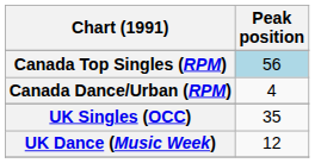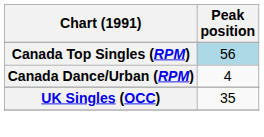 <table class="wikitable sortable plainrowheaders" style="text-align:center">
 <tr>
 <th>Chart (1991)</th>
 <th>Peak<br>position</th>
 </tr>
 <tr>
 </tr>
 <tr>
 <th scope="row">Canada Top Singles (<em><a href='#'>RPM</a></em>)</th>
 <td style="background: lightblue;">56</td>
 </tr>
 <tr>
 <th scope="row">Canada Dance/Urban (<em><a href='#'>RPM</a></em>)</th>
 <td>4</td>
 </tr>
 <tr>
 </tr>
 <tr>
 </tr>
 <tr>
 </tr>
 <tr>
 </tr>
 <tr>
 </tr>
 <tr>
 <th scope="row"><a href='#'>UK Singles</a> (<a href='#'>OCC</a>)</th>
 <td>35</td>
 </tr>
 <tr>
-<th scope="row"><a href='#'>UK Dance</a> (<em><a href='#'>Music Week</a></em>)</th>
-<td>12</td>
-</tr>
-<tr>
 </tr>
 <tr>
 </tr>
 <tr>
 </tr>
 <tr>
 </tr>
 <tr>
 </tr>
 </table>
